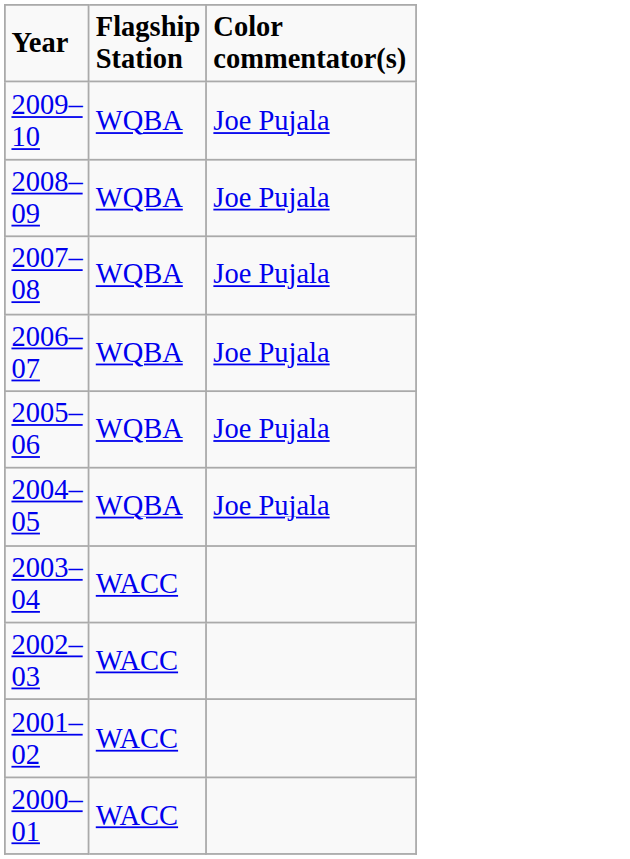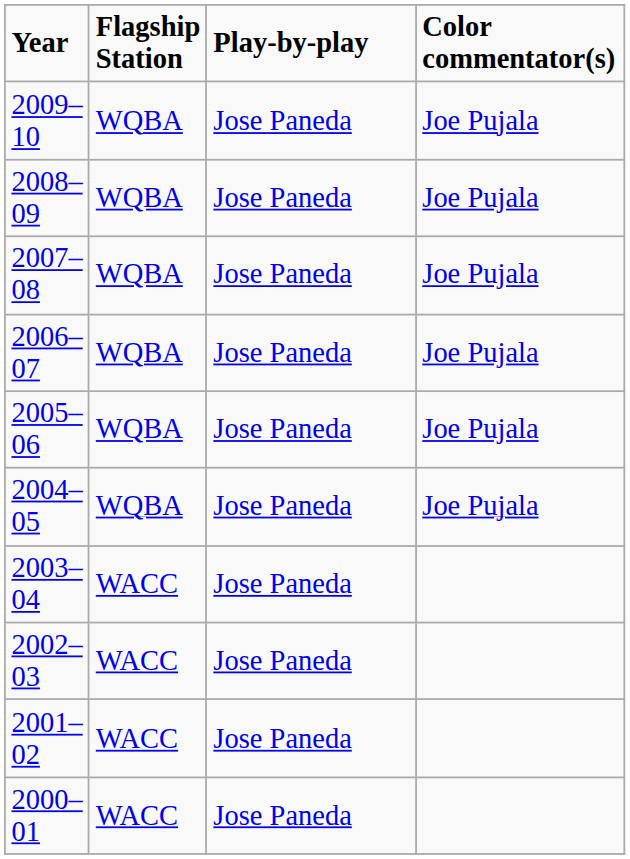 <table class="wikitable">
 <tr>
 <td width="40"><strong>Year</strong></td>
 <td width="40"><strong>Flagship Station</strong></td>
+<td width="110"><strong>Play-by-play</strong></td>
 <td width="110"><strong>Color commentator(s)</strong></td>
 </tr>
 <tr>
 <td><a href='#'>2009–10</a></td>
 <td><a href='#'>WQBA</a></td>
+<td><a href='#'>Jose Paneda</a></td>
 <td><a href='#'>Joe Pujala</a></td>
 </tr>
 <tr>
 <td><a href='#'>2008–09</a></td>
 <td><a href='#'>WQBA</a></td>
+<td><a href='#'>Jose Paneda</a></td>
 <td><a href='#'>Joe Pujala</a></td>
 </tr>
 <tr>
 <td><a href='#'>2007–08</a></td>
 <td><a href='#'>WQBA</a></td>
+<td><a href='#'>Jose Paneda</a></td>
 <td><a href='#'>Joe Pujala</a></td>
 </tr>
 <tr>
 <td><a href='#'>2006–07</a></td>
 <td><a href='#'>WQBA</a></td>
+<td><a href='#'>Jose Paneda</a></td>
 <td><a href='#'>Joe Pujala</a></td>
 </tr>
 <tr>
 <td><a href='#'>2005–06</a></td>
 <td><a href='#'>WQBA</a></td>
+<td><a href='#'>Jose Paneda</a></td>
 <td><a href='#'>Joe Pujala</a></td>
 </tr>
 <tr>
 <td><a href='#'>2004–05</a></td>
 <td><a href='#'>WQBA</a></td>
+<td><a href='#'>Jose Paneda</a></td>
 <td><a href='#'>Joe Pujala</a></td>
 </tr>
 <tr>
 <td><a href='#'>2003–04</a></td>
 <td><a href='#'>WACC</a></td>
+<td><a href='#'>Jose Paneda</a></td>
 <td></td>
 </tr>
 <tr>
 <td><a href='#'>2002–03</a></td>
 <td><a href='#'>WACC</a></td>
+<td><a href='#'>Jose Paneda</a></td>
 <td></td>
 </tr>
 <tr>
 <td><a href='#'>2001–02</a></td>
 <td><a href='#'>WACC</a></td>
+<td><a href='#'>Jose Paneda</a></td>
 <td></td>
 </tr>
 <tr>
 <td><a href='#'>2000–01</a></td>
 <td><a href='#'>WACC</a></td>
+<td><a href='#'>Jose Paneda</a></td>
 <td></td>
 </tr>
 </table>
